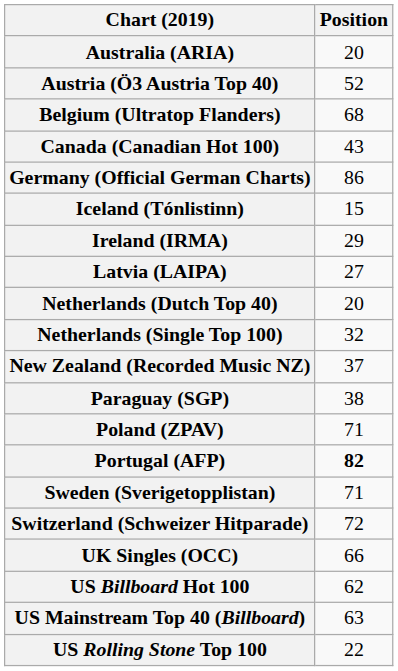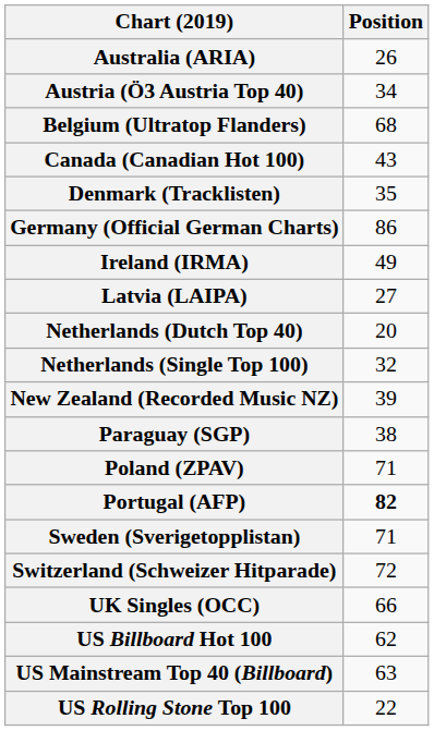 <table class="wikitable sortable plainrowheaders" style="text-align:center">
 <tr>
 <th scope="col">Chart (2019)</th>
 <th scope="col">Position</th>
 </tr>
 <tr>
 <th scope="row">Australia (ARIA)</th>
-<td>20</td>
+<td>26</td>
 </tr>
 <tr>
 <th scope="row">Austria (Ö3 Austria Top 40)</th>
-<td>52</td>
+<td>34</td>
 </tr>
 <tr>
 <th scope="row">Belgium (Ultratop Flanders)</th>
 <td>68</td>
 </tr>
 <tr>
 <th scope="row">Canada (Canadian Hot 100)</th>
 <td>43</td>
 </tr>
 <tr>
+<th scope="row">Denmark (Tracklisten)</th>
+<td>35</td>
+</tr>
+<tr>
 <th scope="row">Germany (Official German Charts)</th>
 <td>86</td>
 </tr>
 <tr>
-<th scope="row">Iceland (Tónlistinn)</th>
-<td>15</td>
-</tr>
-<tr>
 <th scope="row">Ireland (IRMA)</th>
-<td>29</td>
+<td>49</td>
 </tr>
 <tr>
 <th scope="row">Latvia (LAIPA)</th>
 <td>27</td>
 </tr>
 <tr>
 <th scope="row">Netherlands (Dutch Top 40)</th>
 <td>20</td>
 </tr>
 <tr>
 <th scope="row">Netherlands (Single Top 100)</th>
 <td>32</td>
 </tr>
 <tr>
 <th scope="row">New Zealand (Recorded Music NZ)</th>
-<td>37</td>
+<td>39</td>
 </tr>
 <tr>
 <th scope="row">Paraguay (SGP)</th>
 <td>38</td>
 </tr>
 <tr>
 <th scope="row">Poland (ZPAV)</th>
 <td>71</td>
 </tr>
 <tr>
 <th scope="row">Portugal (AFP)</th>
 <td><strong>82</strong></td>
 </tr>
 <tr>
 <th scope="row">Sweden (Sverigetopplistan)</th>
 <td>71</td>
 </tr>
 <tr>
 <th scope="row">Switzerland (Schweizer Hitparade)</th>
 <td>72</td>
 </tr>
 <tr>
 <th scope="row">UK Singles (OCC)</th>
 <td>66</td>
 </tr>
 <tr>
 <th scope="row">US <em>Billboard</em> Hot 100</th>
 <td>62</td>
 </tr>
 <tr>
 <th scope="row">US Mainstream Top 40 (<em>Billboard</em>)</th>
 <td>63</td>
 </tr>
 <tr>
 <th scope="row">US <em>Rolling Stone</em> Top 100</th>
 <td>22</td>
 </tr>
 </table>
